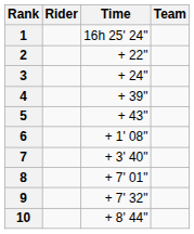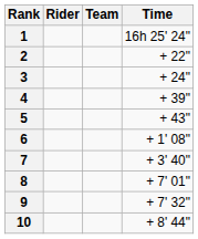 <table class="wikitable" margin-bottom:0;">
 <tr>
 <th scope="col">Rank</th>
 <th scope="col">Rider</th>
+<th scope="col">Team</th>
 <th scope="col">Time</th>
-<th scope="col">Team</th>
 </tr>
 <tr>
 <th scope="row">1</th>
 <td> </td>
+<td></td>
 <td align="right">16h 25' 24"</td>
-<td></td>
 </tr>
 <tr>
 <th scope="row">2</th>
 <td></td>
+<td></td>
 <td align="right">+ 22"</td>
-<td></td>
 </tr>
 <tr>
 <th scope="row">3</th>
 <td></td>
+<td></td>
 <td align="right">+ 24"</td>
-<td></td>
 </tr>
 <tr>
 <th scope="row">4</th>
 <td></td>
+<td></td>
 <td align="right">+ 39"</td>
-<td></td>
 </tr>
 <tr>
 <th scope="row">5</th>
 <td></td>
+<td></td>
 <td align="right">+ 43"</td>
-<td></td>
 </tr>
 <tr>
 <th scope="row">6</th>
 <td></td>
+<td></td>
 <td align="right">+ 1' 08"</td>
-<td></td>
 </tr>
 <tr>
 <th scope="row">7</th>
 <td></td>
+<td></td>
 <td align="right">+ 3' 40"</td>
-<td></td>
 </tr>
 <tr>
 <th scope="row">8</th>
 <td></td>
+<td></td>
 <td align="right">+ 7' 01"</td>
-<td></td>
 </tr>
 <tr>
 <th scope="row">9</th>
 <td></td>
+<td></td>
 <td align="right">+ 7' 32"</td>
-<td></td>
 </tr>
 <tr>
 <th scope="row">10</th>
 <td></td>
+<td></td>
 <td align="right">+ 8' 44"</td>
-<td></td>
 </tr>
 </table>
